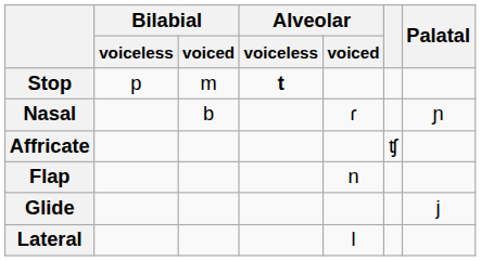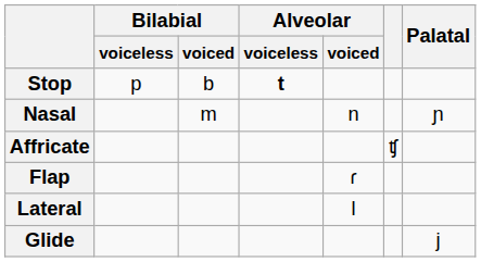 <table class="wikitable" style="text-align:center;">
 <tr>
 <th rowspan="2"></th>
 <th colspan="2">Bilabial</th>
 <th colspan="2">Alveolar</th>
 <th rowspan="2"></th>
 <th rowspan="2">Palatal</th>
 </tr>
 <tr>
 <th><small>voiceless</small></th>
 <th><small>voiced</small></th>
 <th><small>voiceless</small></th>
 <th><small>voiced</small></th>
 </tr>
 <tr>
 <th>Stop</th>
 <td>p</td>
-<td>m</td>
+<td>b</td>
 <td><strong>t</strong></td>
 <td></td>
 <td></td>
 <td></td>
 </tr>
 <tr>
 <th>Nasal</th>
 <td></td>
-<td>b</td>
+<td>m</td>
 <td></td>
-<td>ɾ</td>
+<td>n</td>
 <td></td>
 <td>ɲ</td>
 </tr>
 <tr>
 <th>Affricate</th>
 <td></td>
 <td></td>
 <td></td>
 <td></td>
 <td>ʧ</td>
 <td></td>
 </tr>
 <tr>
 <th>Flap</th>
 <td></td>
 <td></td>
 <td></td>
-<td>n</td>
+<td>ɾ</td>
+<td></td>
+<td></td>
+</tr>
+<tr>
+<th>Lateral</th>
+<td></td>
+<td></td>
+<td></td>
+<td>l</td>
 <td></td>
 <td></td>
 </tr>
 <tr>
 <th>Glide</th>
 <td></td>
 <td></td>
 <td></td>
 <td></td>
 <td></td>
 <td>j</td>
 </tr>
-<tr>
-<th>Lateral</th>
-<td></td>
-<td></td>
-<td></td>
-<td>l</td>
-<td></td>
-<td></td>
-</tr>
 </table>
